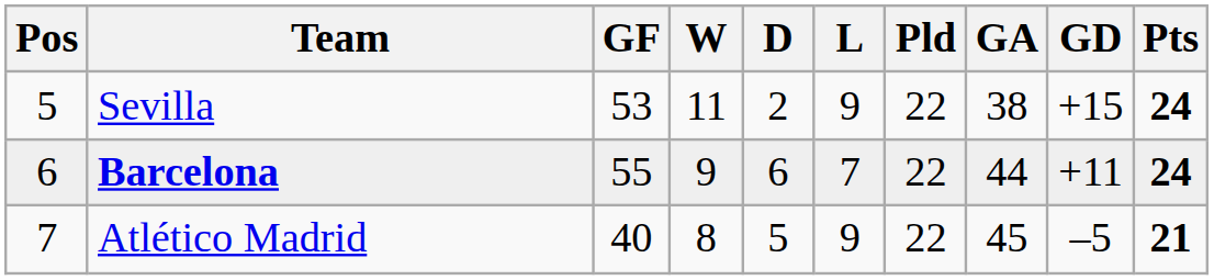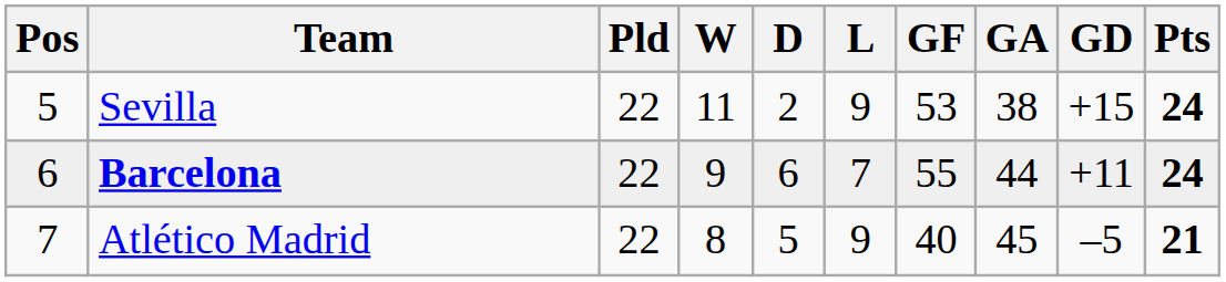 <table class="wikitable" style="text-align:center">
 <tr>
 <th width=20>Pos</th>
 <th width=185>Team</th>
-<th width=20>GF</th>
+<th width=20>Pld</th>
 <th width=20>W</th>
 <th width=20>D</th>
 <th width=20>L</th>
-<th width=20>Pld</th>
+<th width=20>GF</th>
 <th width=20>GA</th>
 <th width=20>GD</th>
 <th width=20>Pts</th>
 </tr>
 <tr>
 <td>5</td>
 <td align="left"><a href='#'>Sevilla</a></td>
-<td>53</td>
+<td>22</td>
 <td>11</td>
 <td>2</td>
 <td>9</td>
-<td>22</td>
+<td>53</td>
 <td>38</td>
 <td>+15</td>
 <td><strong>24</strong></td>
 </tr>
 <tr align="center" bgcolor="#EFEFEF">
 <td>6</td>
 <td align="left"><strong><a href='#'>Barcelona</a></strong></td>
-<td>55</td>
+<td>22</td>
 <td>9</td>
 <td>6</td>
 <td>7</td>
-<td>22</td>
+<td>55</td>
 <td>44</td>
 <td>+11</td>
 <td><strong>24</strong></td>
 </tr>
 <tr align="center">
 <td>7</td>
 <td align="left"><a href='#'>Atlético Madrid</a></td>
-<td>40</td>
+<td>22</td>
 <td>8</td>
 <td>5</td>
 <td>9</td>
-<td>22</td>
+<td>40</td>
 <td>45</td>
 <td>–5</td>
 <td><strong>21</strong></td>
 </tr>
 </table>
